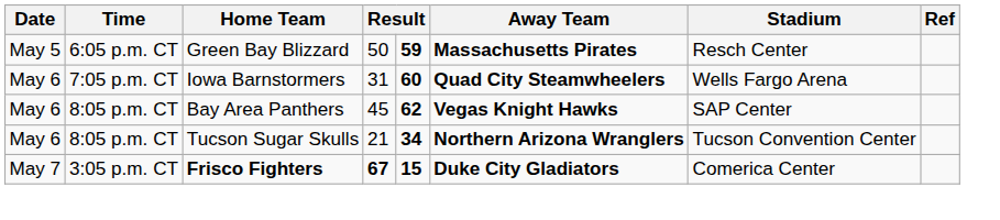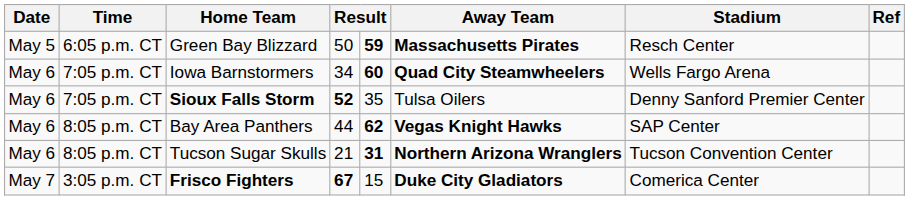 <table class="wikitable">
 <tr>
 <th>Date</th>
 <th>Time</th>
 <th>Home Team</th>
 <th colspan="2">Result</th>
 <th>Away Team</th>
 <th>Stadium</th>
 <th>Ref</th>
 </tr>
 <tr>
 <td>May 5</td>
 <td>6:05 p.m. CT</td>
 <td>Green Bay Blizzard</td>
 <td>50</td>
 <td><strong>59</strong></td>
 <td><strong>Massachusetts Pirates</strong></td>
 <td>Resch Center</td>
 <td></td>
 </tr>
 <tr>
 <td>May 6</td>
 <td>7:05 p.m. CT</td>
 <td>Iowa Barnstormers</td>
-<td>31</td>
+<td>34</td>
 <td><strong>60</strong></td>
 <td><strong>Quad City Steamwheelers</strong></td>
 <td>Wells Fargo Arena</td>
 <td></td>
 </tr>
 <tr>
 <td>May 6</td>
+<td>7:05 p.m. CT</td>
+<td><strong>Sioux Falls Storm</strong></td>
+<td><strong>52</strong></td>
+<td>35</td>
+<td>Tulsa Oilers</td>
+<td>Denny Sanford Premier Center</td>
+<td></td>
+</tr>
+<tr>
+<td>May 6</td>
 <td>8:05 p.m. CT</td>
 <td>Bay Area Panthers</td>
-<td>45</td>
+<td>44</td>
 <td><strong>62</strong></td>
 <td><strong>Vegas Knight Hawks</strong></td>
 <td>SAP Center</td>
 <td></td>
 </tr>
 <tr>
 <td>May 6</td>
 <td>8:05 p.m. CT</td>
 <td>Tucson Sugar Skulls</td>
 <td>21</td>
-<td><strong>34</strong></td>
+<td><strong>31</strong></td>
 <td><strong>Northern Arizona Wranglers</strong></td>
 <td>Tucson Convention Center</td>
 <td></td>
 </tr>
 <tr>
 <td>May 7</td>
 <td>3:05 p.m. CT</td>
 <td><strong>Frisco Fighters</strong></td>
 <td><strong>67</strong></td>
-<td><strong>15</strong></td>
+<td>15</td>
 <td><strong>Duke City Gladiators</strong></td>
 <td>Comerica Center</td>
 <td></td>
 </tr>
 </table>
